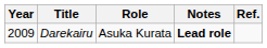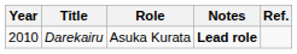 <table class="wikitable">
 <tr>
 <th>Year</th>
 <th>Title</th>
 <th>Role</th>
 <th>Notes</th>
 <th>Ref.</th>
 </tr>
 <tr>
-<td>2009</td>
+<td>2010</td>
 <td><em>Darekairu</em></td>
 <td>Asuka Kurata</td>
 <td><strong>Lead role</strong></td>
 <td></td>
 </tr>
 </table>
